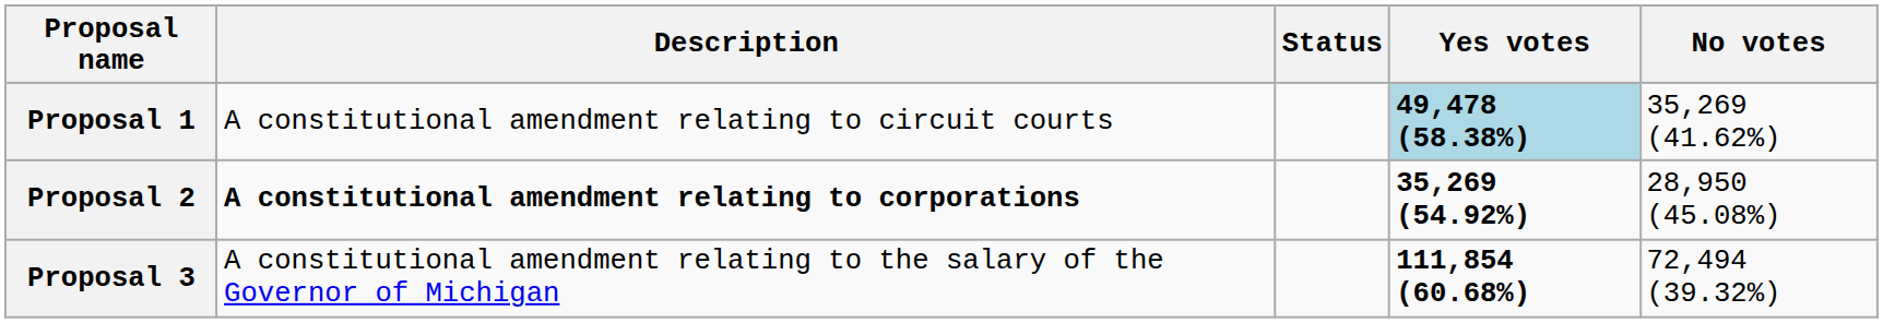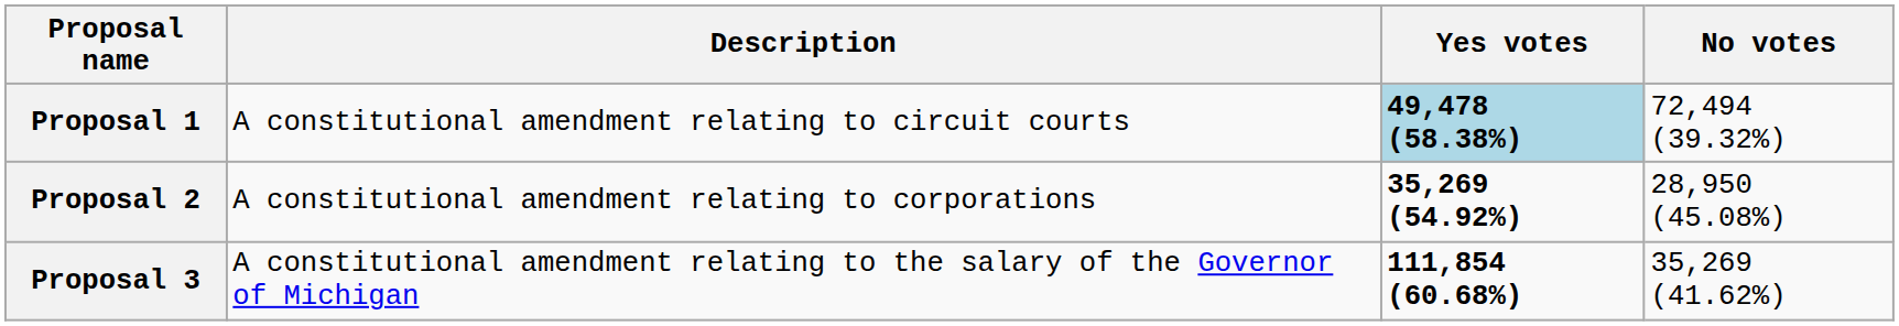 <table class="wikitable sortable plainrowheaders">
 <tr>
 <th scope="col">Proposal name</th>
 <th class="unsortable" scope="col">Description</th>
-<th scope="col">Status</th>
 <th scope="col">Yes votes</th>
 <th scope="col">No votes</th>
 </tr>
 <tr>
 <th scope="row">Proposal 1</th>
 <td>A constitutional amendment relating to circuit courts</td>
-<td></td>
 <td style="background: lightblue;"><strong>49,478 (58.38%)</strong></td>
-<td>35,269 (41.62%)</td>
+<td>72,494 (39.32%)</td>
 </tr>
 <tr>
 <th scope="row">Proposal 2</th>
-<td><strong>A constitutional amendment relating to corporations</strong></td>
-<td></td>
+<td>A constitutional amendment relating to corporations</td>
 <td><strong>35,269 (54.92%)</strong></td>
 <td>28,950 (45.08%)</td>
 </tr>
 <tr>
 <th scope="row">Proposal 3</th>
 <td>A constitutional amendment relating to the salary of the <a href='#'>Governor of Michigan</a></td>
-<td></td>
 <td><strong>111,854 (60.68%)</strong></td>
-<td>72,494 (39.32%)</td>
+<td>35,269 (41.62%)</td>
 </tr>
 </table>
